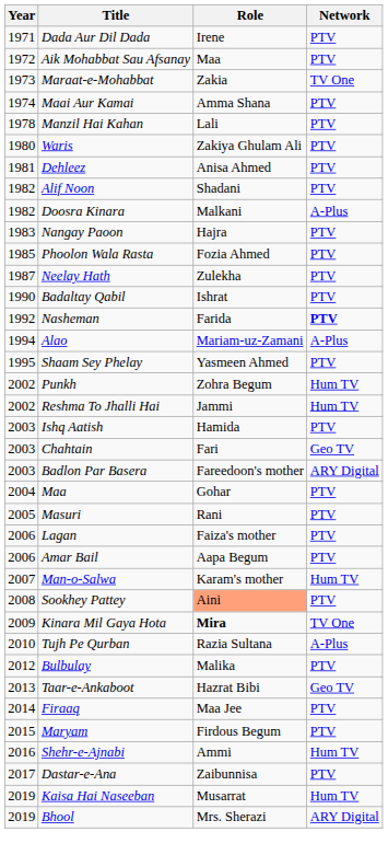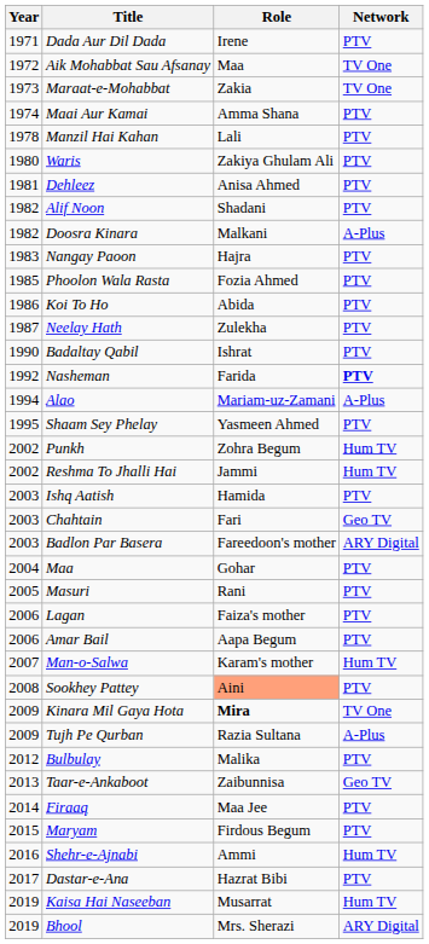 <table class="wikitable sortable plainrowheaders">
 <tr style="text-align:center;">
 <th scope="col">Year</th>
 <th scope="col">Title</th>
 <th scope="col">Role</th>
 <th scope="col">Network</th>
 </tr>
 <tr>
 <td>1971</td>
 <td><em>Dada Aur Dil Dada</em></td>
 <td>Irene</td>
 <td><a href='#'>PTV</a></td>
 </tr>
 <tr>
 <td>1972</td>
 <td><em>Aik Mohabbat Sau Afsanay</em></td>
 <td>Maa</td>
-<td><a href='#'>PTV</a></td>
+<td><a href='#'>TV One</a></td>
 </tr>
 <tr>
 <td>1973</td>
 <td><em>Maraat-e-Mohabbat</em></td>
 <td>Zakia</td>
 <td><a href='#'>TV One</a></td>
 </tr>
 <tr>
 <td>1974</td>
 <td><em>Maai Aur Kamai</em></td>
 <td>Amma Shana</td>
 <td><a href='#'>PTV</a></td>
 </tr>
 <tr>
 <td>1978</td>
 <td><em>Manzil Hai Kahan</em></td>
 <td>Lali</td>
 <td><a href='#'>PTV</a></td>
 </tr>
 <tr>
 <td>1980</td>
 <td><em><a href='#'>Waris</a></em></td>
 <td>Zakiya Ghulam Ali</td>
 <td><a href='#'>PTV</a></td>
 </tr>
 <tr>
 <td>1981</td>
 <td><em><a href='#'>Dehleez</a></em></td>
 <td>Anisa Ahmed</td>
 <td><a href='#'>PTV</a></td>
 </tr>
 <tr>
 <td>1982</td>
 <td><em><a href='#'>Alif Noon</a></em></td>
 <td>Shadani</td>
 <td><a href='#'>PTV</a></td>
 </tr>
 <tr>
 <td>1982</td>
 <td><em>Doosra Kinara</em></td>
 <td>Malkani</td>
 <td><a href='#'>A-Plus</a></td>
 </tr>
 <tr>
 <td>1983</td>
 <td><em>Nangay Paoon</em></td>
 <td>Hajra</td>
 <td><a href='#'>PTV</a></td>
 </tr>
 <tr>
 <td>1985</td>
 <td><em>Phoolon Wala Rasta</em></td>
 <td>Fozia Ahmed</td>
+<td><a href='#'>PTV</a></td>
+</tr>
+<tr>
+<td>1986</td>
+<td><em>Koi To Ho</em></td>
+<td>Abida</td>
 <td><a href='#'>PTV</a></td>
 </tr>
 <tr>
 <td>1987</td>
 <td><em><a href='#'>Neelay Hath</a></em></td>
 <td>Zulekha</td>
 <td><a href='#'>PTV</a></td>
 </tr>
 <tr>
 <td>1990</td>
 <td><em>Badaltay Qabil</em></td>
 <td>Ishrat</td>
 <td><a href='#'>PTV</a></td>
 </tr>
 <tr>
 <td>1992</td>
 <td><em>Nasheman</em></td>
 <td>Farida</td>
 <td><strong><a href='#'>PTV</a></strong></td>
 </tr>
 <tr>
 <td>1994</td>
 <td><em><a href='#'>Alao</a></em></td>
 <td><a href='#'>Mariam-uz-Zamani</a></td>
 <td><a href='#'>A-Plus</a></td>
 </tr>
 <tr>
 <td>1995</td>
 <td><em>Shaam Sey Phelay</em></td>
 <td>Yasmeen Ahmed</td>
 <td><a href='#'>PTV</a></td>
 </tr>
 <tr>
 <td>2002</td>
 <td><em>Punkh</em></td>
 <td>Zohra Begum</td>
 <td><a href='#'>Hum TV</a></td>
 </tr>
 <tr>
 <td>2002</td>
 <td><em>Reshma To Jhalli Hai</em></td>
 <td>Jammi</td>
 <td><a href='#'>Hum TV</a></td>
 </tr>
 <tr>
 <td>2003</td>
 <td><em>Ishq Aatish</em></td>
 <td>Hamida</td>
 <td><a href='#'>PTV</a></td>
 </tr>
 <tr>
 <td>2003</td>
 <td><em>Chahtain</em></td>
 <td>Fari</td>
 <td><a href='#'>Geo TV</a></td>
 </tr>
 <tr>
 <td>2003</td>
 <td><em>Badlon Par Basera</em></td>
 <td>Fareedoon's mother</td>
 <td><a href='#'>ARY Digital</a></td>
 </tr>
 <tr>
 <td>2004</td>
 <td><em>Maa</em></td>
 <td>Gohar</td>
 <td><a href='#'>PTV</a></td>
 </tr>
 <tr>
 <td>2005</td>
 <td><em>Masuri</em></td>
 <td>Rani</td>
 <td><a href='#'>PTV</a></td>
 </tr>
 <tr>
 <td>2006</td>
 <td><em>Lagan</em></td>
 <td>Faiza's mother</td>
 <td><a href='#'>PTV</a></td>
 </tr>
 <tr>
 <td>2006</td>
 <td><em>Amar Bail</em></td>
 <td>Aapa Begum</td>
 <td><a href='#'>PTV</a></td>
 </tr>
 <tr>
 <td>2007</td>
 <td><em><a href='#'>Man-o-Salwa</a></em></td>
 <td>Karam's mother</td>
 <td><a href='#'>Hum TV</a></td>
 </tr>
 <tr>
 <td>2008</td>
 <td><em>Sookhey Pattey</em></td>
 <td style="background: lightsalmon;">Aini</td>
 <td><a href='#'>PTV</a></td>
 </tr>
 <tr>
 <td>2009</td>
 <td><em>Kinara Mil Gaya Hota</em></td>
 <td><strong>Mira</strong></td>
 <td><a href='#'>TV One</a></td>
 </tr>
 <tr>
-<td>2010</td>
+<td>2009</td>
 <td><em>Tujh Pe Qurban</em></td>
 <td>Razia Sultana</td>
 <td><a href='#'>A-Plus</a></td>
 </tr>
 <tr>
 <td>2012</td>
 <td><em><a href='#'>Bulbulay</a></em></td>
 <td>Malika</td>
 <td><a href='#'>PTV</a></td>
 </tr>
 <tr>
 <td>2013</td>
 <td><em>Taar-e-Ankaboot</em></td>
-<td>Hazrat Bibi</td>
+<td>Zaibunnisa</td>
 <td><a href='#'>Geo TV</a></td>
 </tr>
 <tr>
 <td>2014</td>
 <td><em><a href='#'>Firaaq</a></em></td>
 <td>Maa Jee</td>
 <td><a href='#'>PTV</a></td>
 </tr>
 <tr>
 <td>2015</td>
 <td><em><a href='#'>Maryam</a></em></td>
 <td>Firdous Begum</td>
 <td><a href='#'>PTV</a></td>
 </tr>
 <tr>
 <td>2016</td>
 <td><em><a href='#'>Shehr-e-Ajnabi</a></em></td>
 <td>Ammi</td>
 <td><a href='#'>Hum TV</a></td>
 </tr>
 <tr>
 <td>2017</td>
 <td><em>Dastar-e-Ana</em></td>
-<td>Zaibunnisa</td>
+<td>Hazrat Bibi</td>
 <td><a href='#'>PTV</a></td>
 </tr>
 <tr>
 <td>2019</td>
 <td><em><a href='#'>Kaisa Hai Naseeban</a></em></td>
 <td>Musarrat</td>
 <td><a href='#'>Hum TV</a></td>
 </tr>
 <tr>
 <td>2019</td>
 <td><em><a href='#'>Bhool</a></em></td>
 <td>Mrs. Sherazi</td>
 <td><a href='#'>ARY Digital</a></td>
 </tr>
 </table>
